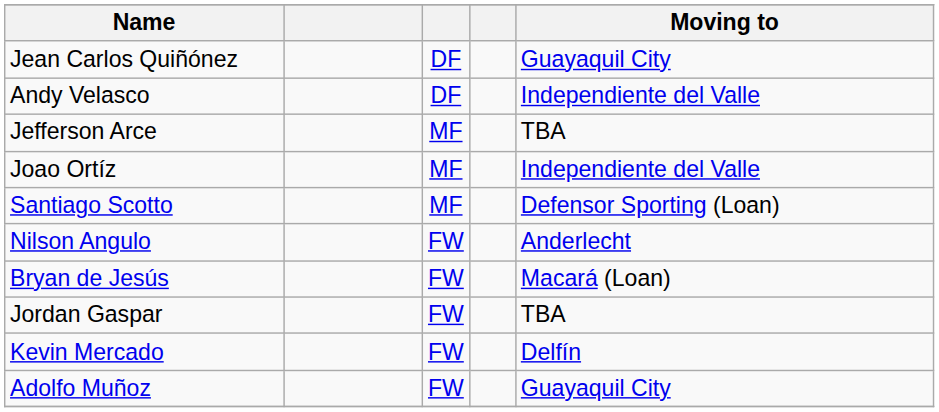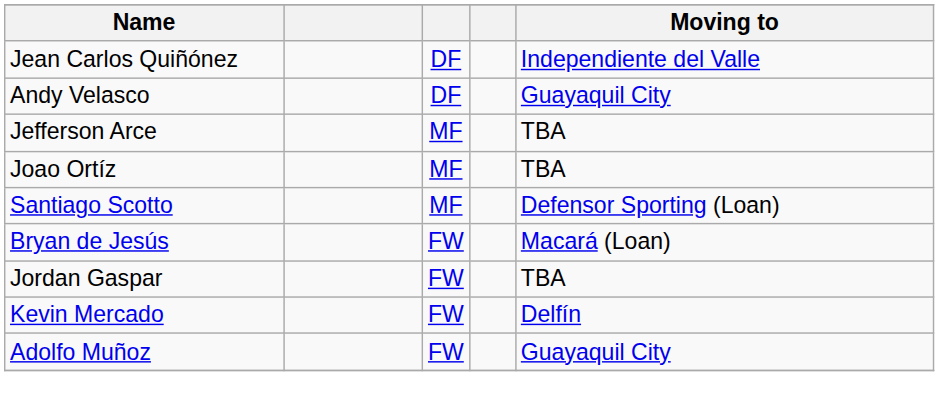 <table class="wikitable" style="text-align: center;">
 <tr>
 </tr>
 <tr>
 <th width=30% align="center">Name</th>
 <th width=15% align="center"></th>
 <th width=5% align="center"></th>
 <th width=5% align="center"></th>
 <th width=45% align="center">Moving to</th>
 </tr>
 <tr>
 <td align=left>Jean Carlos Quiñónez</td>
 <td></td>
 <td><a href='#'>DF</a></td>
 <td></td>
-<td align=left><a href='#'>Guayaquil City</a> </td>
+<td align=left><a href='#'>Independiente del Valle</a> </td>
 </tr>
 <tr>
 <td align=left>Andy Velasco</td>
 <td></td>
 <td><a href='#'>DF</a></td>
 <td></td>
-<td align=left><a href='#'>Independiente del Valle</a> </td>
+<td align=left><a href='#'>Guayaquil City</a> </td>
 </tr>
 <tr>
 <td align=left>Jefferson Arce</td>
 <td></td>
 <td><a href='#'>MF</a></td>
 <td></td>
 <td align=left>TBA</td>
 </tr>
 <tr>
 <td align=left>Joao Ortíz</td>
 <td></td>
 <td><a href='#'>MF</a></td>
 <td></td>
-<td align=left><a href='#'>Independiente del Valle</a> </td>
+<td align=left>TBA</td>
 </tr>
 <tr>
 <td align=left><a href='#'>Santiago Scotto</a></td>
 <td></td>
 <td><a href='#'>MF</a></td>
 <td></td>
 <td align=left><a href='#'>Defensor Sporting</a>  (Loan)</td>
-</tr>
-<tr>
-<td align=left><a href='#'>Nilson Angulo</a></td>
-<td></td>
-<td><a href='#'>FW</a></td>
-<td></td>
-<td align=left><a href='#'>Anderlecht</a> </td>
 </tr>
 <tr>
 <td align=left><a href='#'>Bryan de Jesús</a></td>
 <td></td>
 <td><a href='#'>FW</a></td>
 <td></td>
 <td align=left><a href='#'>Macará</a>  (Loan)</td>
 </tr>
 <tr>
 <td align=left>Jordan Gaspar</td>
 <td></td>
 <td><a href='#'>FW</a></td>
 <td></td>
 <td align=left>TBA</td>
 </tr>
 <tr>
 <td align=left><a href='#'>Kevin Mercado</a></td>
 <td></td>
 <td><a href='#'>FW</a></td>
 <td></td>
 <td align=left><a href='#'>Delfín</a> </td>
 </tr>
 <tr>
 <td align=left><a href='#'>Adolfo Muñoz</a></td>
 <td></td>
 <td><a href='#'>FW</a></td>
 <td></td>
 <td align=left><a href='#'>Guayaquil City</a> </td>
 </tr>
 <tr>
 </tr>
 </table>
